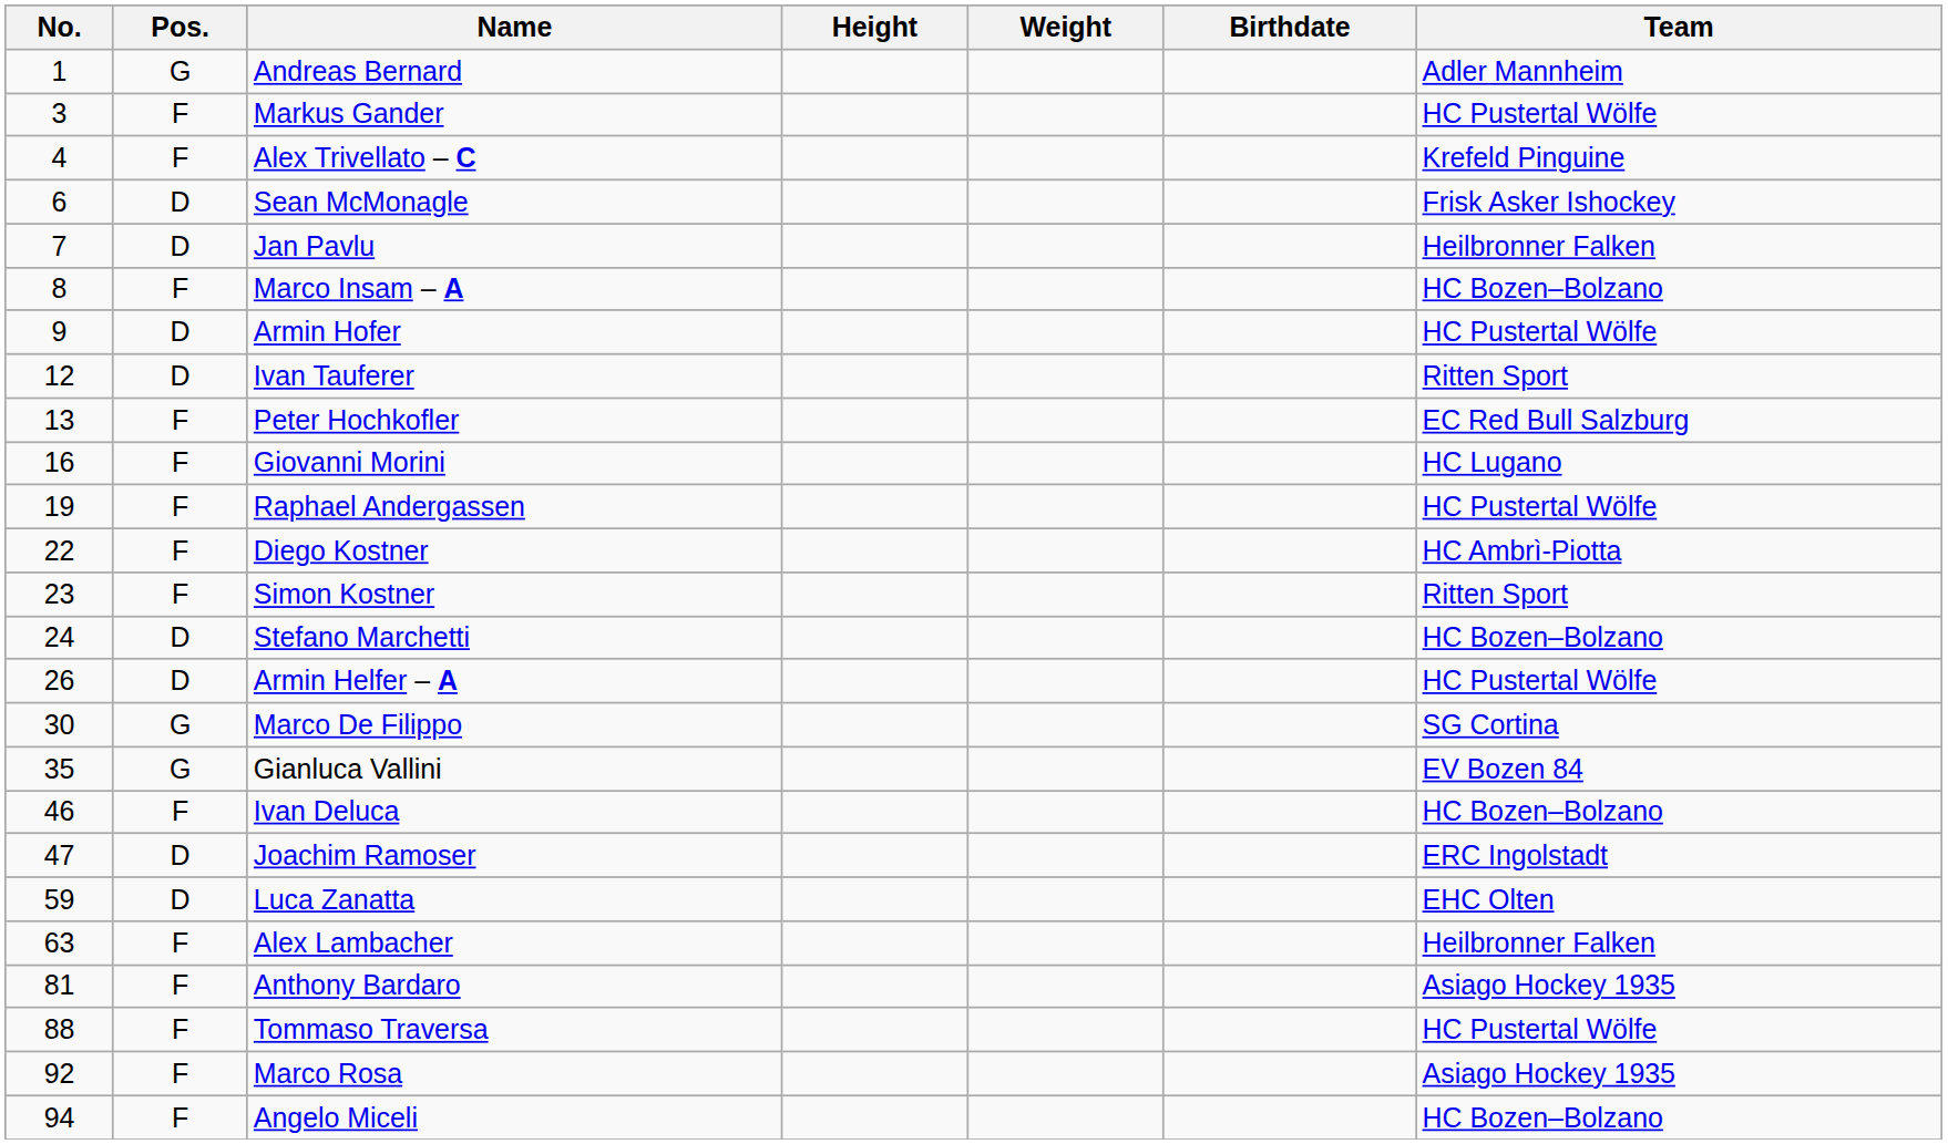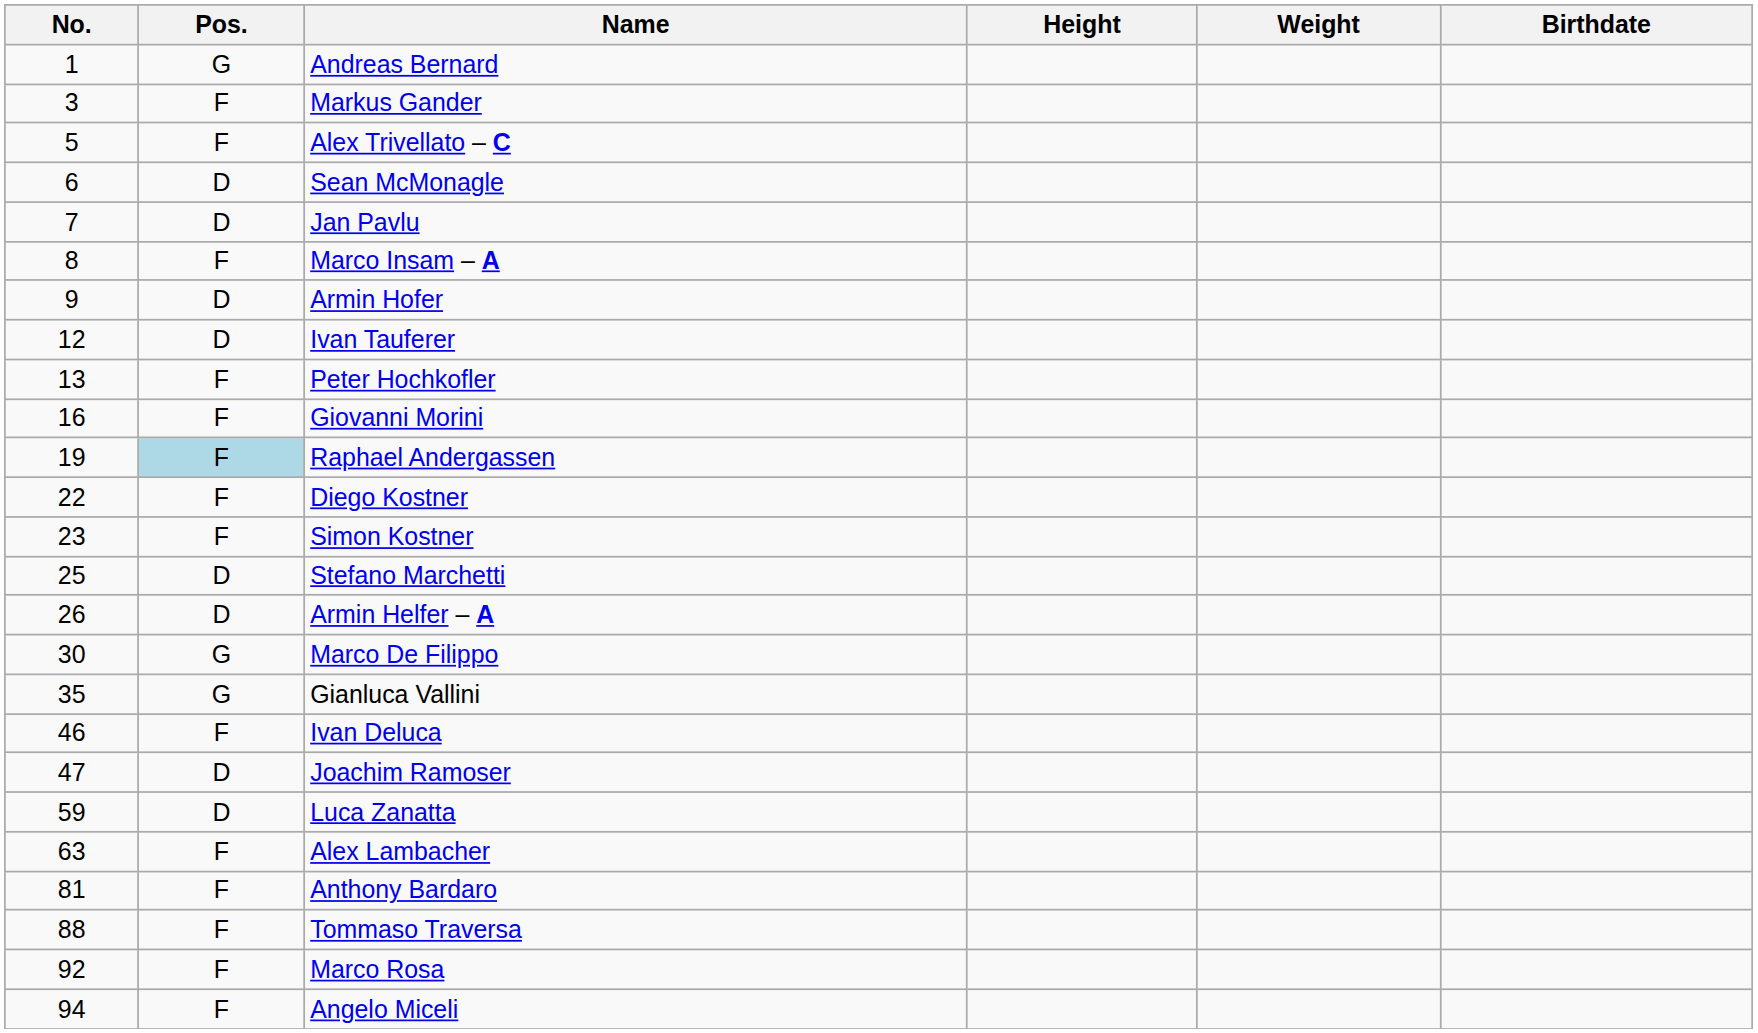 <table width="80%" class="wikitable sortable" style="font-size: 90%; text-align: center">
 <tr>
 <th>No.</th>
 <th>Pos.</th>
 <th>Name</th>
 <th>Height</th>
 <th>Weight</th>
 <th>Birthdate</th>
-<th>Team</th>
 </tr>
 <tr>
 <td>1</td>
 <td>G</td>
 <td align=left><a href='#'>Andreas Bernard</a></td>
 <td></td>
 <td></td>
 <td></td>
-<td style="text-align:left;"> <a href='#'>Adler Mannheim</a></td>
 </tr>
 <tr>
 <td>3</td>
 <td>F</td>
 <td align=left><a href='#'>Markus Gander</a></td>
 <td></td>
 <td></td>
 <td></td>
-<td style="text-align:left;"> <a href='#'>HC Pustertal Wölfe</a></td>
 </tr>
 <tr>
-<td>4</td>
+<td>5</td>
 <td>F</td>
 <td align=left><a href='#'>Alex Trivellato</a> – <strong><a href='#'>C</a></strong></td>
 <td></td>
 <td></td>
 <td></td>
-<td style="text-align:left;"> <a href='#'>Krefeld Pinguine</a></td>
 </tr>
 <tr>
 <td>6</td>
 <td>D</td>
 <td align=left><a href='#'>Sean McMonagle</a></td>
 <td></td>
 <td></td>
 <td></td>
-<td style="text-align:left;"> <a href='#'>Frisk Asker Ishockey</a></td>
 </tr>
 <tr>
 <td>7</td>
 <td>D</td>
 <td align=left><a href='#'>Jan Pavlu</a></td>
 <td></td>
 <td></td>
 <td></td>
-<td style="text-align:left;"> <a href='#'>Heilbronner Falken</a></td>
 </tr>
 <tr>
 <td>8</td>
 <td>F</td>
 <td align=left><a href='#'>Marco Insam</a> – <strong><a href='#'>A</a></strong></td>
 <td></td>
 <td></td>
 <td></td>
-<td style="text-align:left;"> <a href='#'>HC Bozen–Bolzano</a></td>
 </tr>
 <tr>
 <td>9</td>
 <td>D</td>
 <td align=left><a href='#'>Armin Hofer</a></td>
 <td></td>
 <td></td>
 <td></td>
-<td style="text-align:left;"> <a href='#'>HC Pustertal Wölfe</a></td>
 </tr>
 <tr>
 <td>12</td>
 <td>D</td>
 <td align=left><a href='#'>Ivan Tauferer</a></td>
 <td></td>
 <td></td>
 <td></td>
-<td style="text-align:left;"> <a href='#'>Ritten Sport</a></td>
 </tr>
 <tr>
 <td>13</td>
 <td>F</td>
 <td align=left><a href='#'>Peter Hochkofler</a></td>
 <td></td>
 <td></td>
 <td></td>
-<td style="text-align:left;"> <a href='#'>EC Red Bull Salzburg</a></td>
 </tr>
 <tr>
 <td>16</td>
 <td>F</td>
 <td align=left><a href='#'>Giovanni Morini</a></td>
 <td></td>
 <td></td>
 <td></td>
-<td style="text-align:left;"> <a href='#'>HC Lugano</a></td>
 </tr>
 <tr>
 <td>19</td>
-<td>F</td>
+<td style="background: lightblue;">F</td>
 <td align=left><a href='#'>Raphael Andergassen</a></td>
 <td></td>
 <td></td>
 <td></td>
-<td style="text-align:left;"> <a href='#'>HC Pustertal Wölfe</a></td>
 </tr>
 <tr>
 <td>22</td>
 <td>F</td>
 <td align=left><a href='#'>Diego Kostner</a></td>
 <td></td>
 <td></td>
 <td></td>
-<td style="text-align:left;"> <a href='#'>HC Ambrì-Piotta</a></td>
 </tr>
 <tr>
 <td>23</td>
 <td>F</td>
 <td align=left><a href='#'>Simon Kostner</a></td>
 <td></td>
 <td></td>
 <td></td>
-<td style="text-align:left;"> <a href='#'>Ritten Sport</a></td>
 </tr>
 <tr>
-<td>24</td>
+<td>25</td>
 <td>D</td>
 <td align=left><a href='#'>Stefano Marchetti</a></td>
 <td></td>
 <td></td>
 <td></td>
-<td style="text-align:left;"> <a href='#'>HC Bozen–Bolzano</a></td>
 </tr>
 <tr>
 <td>26</td>
 <td>D</td>
 <td align=left><a href='#'>Armin Helfer</a> – <strong><a href='#'>A</a></strong></td>
 <td></td>
 <td></td>
 <td></td>
-<td style="text-align:left;"> <a href='#'>HC Pustertal Wölfe</a></td>
 </tr>
 <tr>
 <td>30</td>
 <td>G</td>
 <td align=left><a href='#'>Marco De Filippo</a></td>
 <td></td>
 <td></td>
 <td></td>
-<td style="text-align:left;"> <a href='#'>SG Cortina</a></td>
 </tr>
 <tr>
 <td>35</td>
 <td>G</td>
 <td align=left>Gianluca Vallini</td>
 <td></td>
 <td></td>
 <td></td>
-<td style="text-align:left;"> <a href='#'>EV Bozen 84</a></td>
 </tr>
 <tr>
 <td>46</td>
 <td>F</td>
 <td align=left><a href='#'>Ivan Deluca</a></td>
 <td></td>
 <td></td>
 <td></td>
-<td style="text-align:left;"> <a href='#'>HC Bozen–Bolzano</a></td>
 </tr>
 <tr>
 <td>47</td>
 <td>D</td>
 <td align=left><a href='#'>Joachim Ramoser</a></td>
 <td></td>
 <td></td>
 <td></td>
-<td style="text-align:left;"> <a href='#'>ERC Ingolstadt</a></td>
 </tr>
 <tr>
 <td>59</td>
 <td>D</td>
 <td align=left><a href='#'>Luca Zanatta</a></td>
 <td></td>
 <td></td>
 <td></td>
-<td style="text-align:left;"> <a href='#'>EHC Olten</a></td>
 </tr>
 <tr>
 <td>63</td>
 <td>F</td>
 <td align=left><a href='#'>Alex Lambacher</a></td>
 <td></td>
 <td></td>
 <td></td>
-<td style="text-align:left;"> <a href='#'>Heilbronner Falken</a></td>
 </tr>
 <tr>
 <td>81</td>
 <td>F</td>
 <td align=left><a href='#'>Anthony Bardaro</a></td>
 <td></td>
 <td></td>
 <td></td>
-<td style="text-align:left;"> <a href='#'>Asiago Hockey 1935</a></td>
 </tr>
 <tr>
 <td>88</td>
 <td>F</td>
 <td align=left><a href='#'>Tommaso Traversa</a></td>
 <td></td>
 <td></td>
 <td></td>
-<td style="text-align:left;"> <a href='#'>HC Pustertal Wölfe</a></td>
 </tr>
 <tr>
 <td>92</td>
 <td>F</td>
 <td align=left><a href='#'>Marco Rosa</a></td>
 <td></td>
 <td></td>
 <td></td>
-<td style="text-align:left;"> <a href='#'>Asiago Hockey 1935</a></td>
 </tr>
 <tr>
 <td>94</td>
 <td>F</td>
 <td align=left><a href='#'>Angelo Miceli</a></td>
 <td></td>
 <td></td>
 <td></td>
-<td style="text-align:left;"> <a href='#'>HC Bozen–Bolzano</a></td>
 </tr>
 </table>
